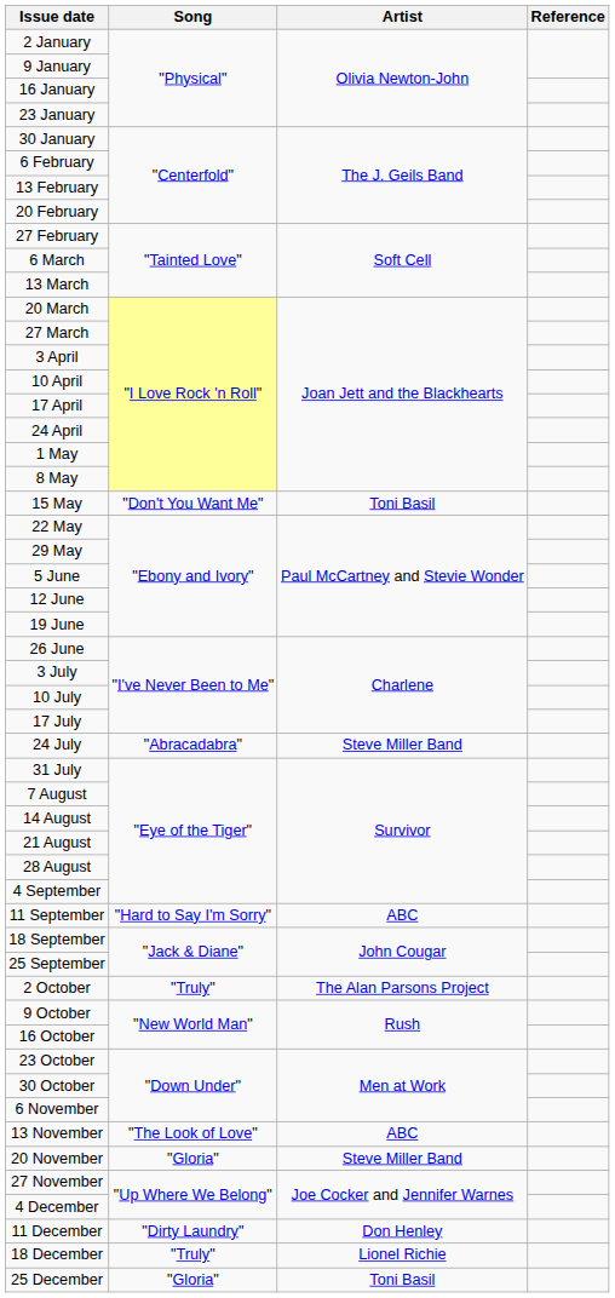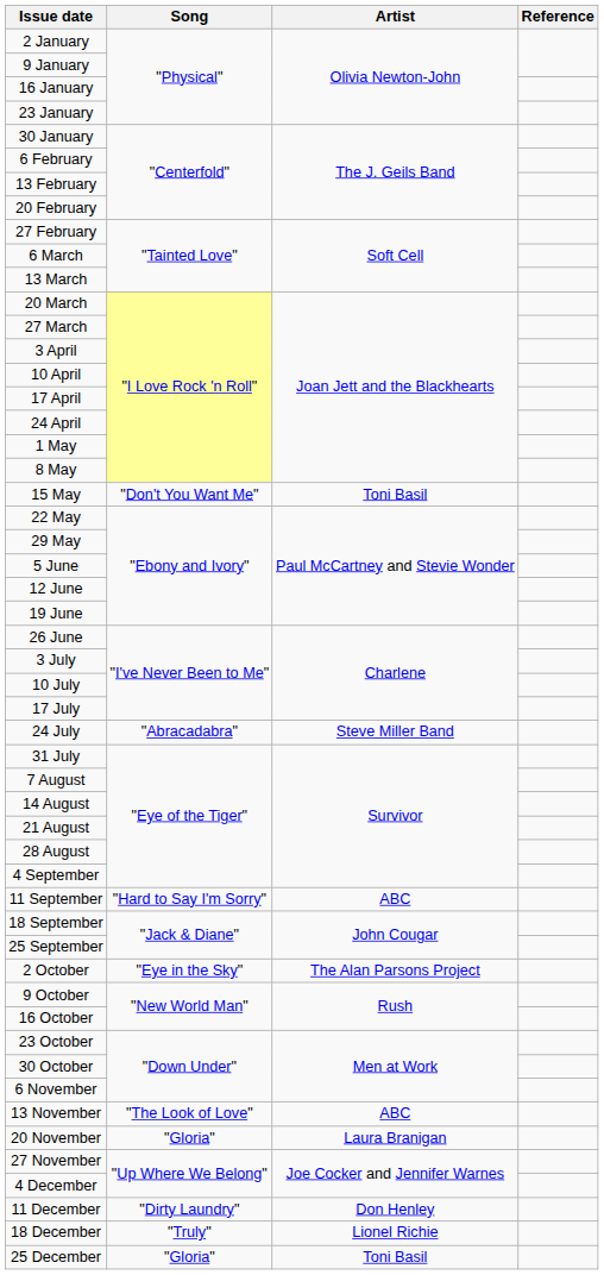 <table class="wikitable">
 <tr>
 <th align="center">Issue date</th>
 <th align="center">Song</th>
 <th align="center">Artist</th>
 <th align="center">Reference</th>
 </tr>
 <tr>
 <td align="center">2 January</td>
 <td align="center" rowspan="4">"<a href='#'>Physical</a>"</td>
 <td align="center" rowspan="4"><a href='#'>Olivia Newton-John</a></td>
 <td align="center" rowspan="2"></td>
 </tr>
 <tr>
 <td align="center">9 January</td>
 </tr>
 <tr>
 <td align="center">16 January</td>
 <td align="center"></td>
 </tr>
 <tr>
 <td align="center">23 January</td>
 <td align="center"></td>
 </tr>
 <tr>
 <td align="center">30 January</td>
 <td align="center" rowspan="4">"<a href='#'>Centerfold</a>"</td>
 <td align="center" rowspan="4"><a href='#'>The J. Geils Band</a></td>
 <td align="center"></td>
 </tr>
 <tr>
 <td align="center">6 February</td>
 <td align="center"></td>
 </tr>
 <tr>
 <td align="center">13 February</td>
 <td align="center"></td>
 </tr>
 <tr>
 <td align="center">20 February</td>
 <td align="center"></td>
 </tr>
 <tr>
 <td align="center">27 February</td>
 <td align="center" rowspan="3">"<a href='#'>Tainted Love</a>"</td>
 <td align="center" rowspan="3"><a href='#'>Soft Cell</a></td>
 <td align="center"></td>
 </tr>
 <tr>
 <td align="center">6 March</td>
 <td align="center"></td>
 </tr>
 <tr>
 <td align="center">13 March</td>
 <td align="center"></td>
 </tr>
 <tr>
 <td align="center">20 March</td>
 <td bgcolor=#FFFF99 align="center" rowspan="8">"<a href='#'>I Love Rock 'n Roll</a>"</td>
 <td align="center" rowspan="8"><a href='#'>Joan Jett and the Blackhearts</a></td>
 <td align="center"></td>
 </tr>
 <tr>
 <td align="center">27 March</td>
 <td align="center"></td>
 </tr>
 <tr>
 <td align="center">3 April</td>
 <td align="center"></td>
 </tr>
 <tr>
 <td align="center">10 April</td>
 <td align="center"></td>
 </tr>
 <tr>
 <td align="center">17 April</td>
 <td align="center"></td>
 </tr>
 <tr>
 <td align="center">24 April</td>
 <td align="center"></td>
 </tr>
 <tr>
 <td align="center">1 May</td>
 <td align="center"></td>
 </tr>
 <tr>
 <td align="center">8 May</td>
 <td align="center"></td>
 </tr>
 <tr>
 <td align="center">15 May</td>
 <td align="center">"<a href='#'>Don't You Want Me</a>"</td>
 <td align="center"><a href='#'>Toni Basil</a></td>
 <td align="center"></td>
 </tr>
 <tr>
 <td align="center">22 May</td>
 <td align="center" rowspan="5">"<a href='#'>Ebony and Ivory</a>"</td>
 <td align="center" rowspan="5"><a href='#'>Paul McCartney</a> and <a href='#'>Stevie Wonder</a></td>
 <td align="center"></td>
 </tr>
 <tr>
 <td align="center">29 May</td>
 <td align="center"></td>
 </tr>
 <tr>
 <td align="center">5 June</td>
 <td align="center"></td>
 </tr>
 <tr>
 <td align="center">12 June</td>
 <td align="center"></td>
 </tr>
 <tr>
 <td align="center">19 June</td>
 <td align="center"></td>
 </tr>
 <tr>
 <td align="center">26 June</td>
 <td align="center" rowspan="4">"<a href='#'>I've Never Been to Me</a>"</td>
 <td align="center" rowspan="4"><a href='#'>Charlene</a></td>
 <td align="center"></td>
 </tr>
 <tr>
 <td align="center">3 July</td>
 <td align="center"></td>
 </tr>
 <tr>
 <td align="center">10 July</td>
 <td align="center"></td>
 </tr>
 <tr>
 <td align="center">17 July</td>
 <td align="center"></td>
 </tr>
 <tr>
 <td align="center">24 July</td>
 <td align="center">"<a href='#'>Abracadabra</a>"</td>
 <td align="center"><a href='#'>Steve Miller Band</a></td>
 <td align="center"></td>
 </tr>
 <tr>
 <td align="center">31 July</td>
 <td align="center" rowspan="6">"<a href='#'>Eye of the Tiger</a>"</td>
 <td align="center" rowspan="6"><a href='#'>Survivor</a></td>
 <td align="center"></td>
 </tr>
 <tr>
 <td align="center">7 August</td>
 <td align="center"></td>
 </tr>
 <tr>
 <td align="center">14 August</td>
 <td align="center"></td>
 </tr>
 <tr>
 <td align="center">21 August</td>
 <td align="center"></td>
 </tr>
 <tr>
 <td align="center">28 August</td>
 <td align="center"></td>
 </tr>
 <tr>
 <td align="center">4 September</td>
 <td align="center"></td>
 </tr>
 <tr>
 <td align="center">11 September</td>
 <td align="center">"<a href='#'>Hard to Say I'm Sorry</a>"</td>
 <td align="center"><a href='#'>ABC</a></td>
 <td align="center"></td>
 </tr>
 <tr>
 <td align="center">18 September</td>
 <td align="center" rowspan="2">"<a href='#'>Jack & Diane</a>"</td>
 <td align="center" rowspan="2"><a href='#'>John Cougar</a></td>
 <td align="center"></td>
 </tr>
 <tr>
 <td align="center">25 September</td>
 <td align="center"></td>
 </tr>
 <tr>
 <td align="center">2 October</td>
-<td align="center">"<a href='#'>Truly</a>"</td>
+<td align="center">"<a href='#'>Eye in the Sky</a>"</td>
 <td align="center"><a href='#'>The Alan Parsons Project</a></td>
 <td align="center"></td>
 </tr>
 <tr>
 <td align="center">9 October</td>
 <td align="center" rowspan="2">"<a href='#'>New World Man</a>"</td>
 <td align="center" rowspan="2"><a href='#'>Rush</a></td>
 <td align="center"></td>
 </tr>
 <tr>
 <td align="center">16 October</td>
 <td align="center"></td>
 </tr>
 <tr>
 <td align="center">23 October</td>
 <td align="center" rowspan="3">"<a href='#'>Down Under</a>"</td>
 <td align="center" rowspan="3"><a href='#'>Men at Work</a></td>
 <td align="center"></td>
 </tr>
 <tr>
 <td align="center">30 October</td>
 <td align="center"></td>
 </tr>
 <tr>
 <td align="center">6 November</td>
 <td align="center"></td>
 </tr>
 <tr>
 <td align="center">13 November</td>
 <td align="center">"<a href='#'>The Look of Love</a>"</td>
 <td align="center"><a href='#'>ABC</a></td>
 <td align="center"></td>
 </tr>
 <tr>
 <td align="center">20 November</td>
 <td align="center">"<a href='#'>Gloria</a>"</td>
-<td align="center"><a href='#'>Steve Miller Band</a></td>
+<td align="center"><a href='#'>Laura Branigan</a></td>
 <td align="center"></td>
 </tr>
 <tr>
 <td align="center">27 November</td>
 <td align="center" rowspan="2">"<a href='#'>Up Where We Belong</a>"</td>
 <td align="center" rowspan="2"><a href='#'>Joe Cocker</a> and <a href='#'>Jennifer Warnes</a></td>
 <td align="center"></td>
 </tr>
 <tr>
 <td align="center">4 December</td>
 <td align="center"></td>
 </tr>
 <tr>
 <td align="center">11 December</td>
 <td align="center">"<a href='#'>Dirty Laundry</a>"</td>
 <td align="center"><a href='#'>Don Henley</a></td>
 <td align="center"></td>
 </tr>
 <tr>
 <td align="center">18 December</td>
 <td align="center">"<a href='#'>Truly</a>"</td>
 <td align="center"><a href='#'>Lionel Richie</a></td>
 <td align="center"></td>
 </tr>
 <tr>
 <td align="center">25 December</td>
 <td align="center">"<a href='#'>Gloria</a>"</td>
 <td align="center"><a href='#'>Toni Basil</a></td>
 <td align="center"></td>
 </tr>
 </table>
